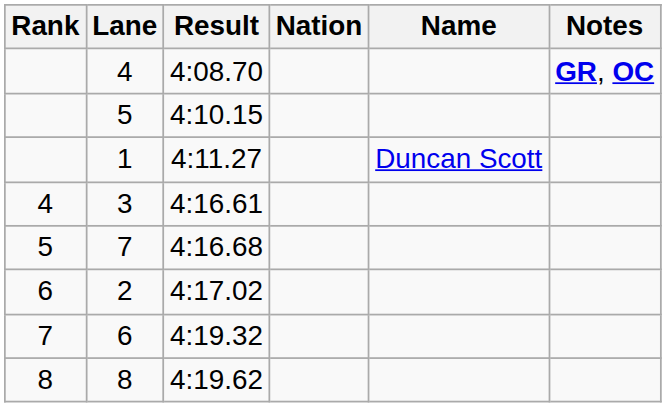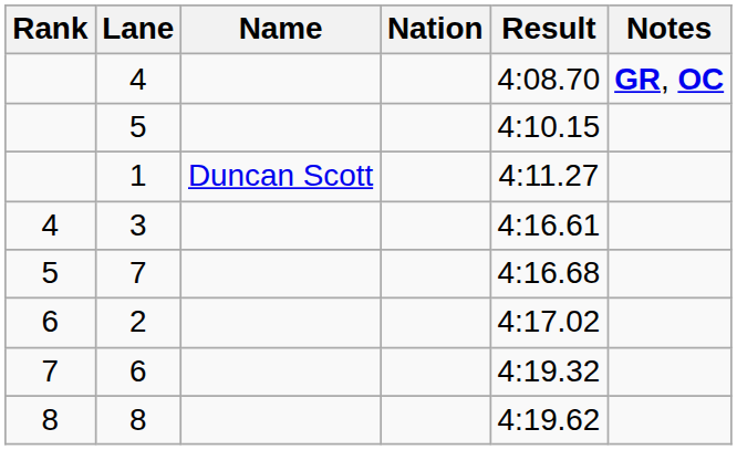 <table class="wikitable sortable" style="text-align:center">
 <tr>
 <th>Rank</th>
 <th>Lane</th>
+<th>Name</th>
+<th>Nation</th>
 <th>Result</th>
-<th>Nation</th>
-<th>Name</th>
 <th>Notes</th>
 </tr>
 <tr>
 <td></td>
 <td>4</td>
+<td align="left"></td>
+<td align=left></td>
 <td>4:08.70</td>
-<td align=left></td>
-<td align="left"></td>
 <td><strong><a href='#'>GR</a></strong>, <strong><a href='#'>OC</a></strong></td>
 </tr>
 <tr>
 <td></td>
 <td>5</td>
+<td align="left"></td>
+<td align=left></td>
 <td>4:10.15</td>
-<td align=left></td>
-<td align="left"></td>
 <td></td>
 </tr>
 <tr>
 <td></td>
 <td>1</td>
+<td align="left"><a href='#'>Duncan Scott</a></td>
+<td align=left></td>
 <td>4:11.27</td>
-<td align=left></td>
-<td align="left"><a href='#'>Duncan Scott</a></td>
 <td></td>
 </tr>
 <tr>
 <td>4</td>
 <td>3</td>
+<td align="left"></td>
+<td align=left></td>
 <td>4:16.61</td>
-<td align=left></td>
-<td align="left"></td>
 <td></td>
 </tr>
 <tr>
 <td>5</td>
 <td>7</td>
+<td align="left"></td>
+<td align=left></td>
 <td>4:16.68</td>
-<td align=left></td>
-<td align="left"></td>
 <td></td>
 </tr>
 <tr>
 <td>6</td>
 <td>2</td>
+<td align="left"></td>
+<td align=left></td>
 <td>4:17.02</td>
-<td align=left></td>
-<td align="left"></td>
 <td></td>
 </tr>
 <tr>
 <td>7</td>
 <td>6</td>
+<td align="left"></td>
+<td align=left></td>
 <td>4:19.32</td>
-<td align=left></td>
-<td align="left"></td>
 <td></td>
 </tr>
 <tr>
 <td>8</td>
 <td>8</td>
+<td align="left"></td>
+<td align=left></td>
 <td>4:19.62</td>
-<td align=left></td>
-<td align="left"></td>
 <td></td>
 </tr>
 </table>
